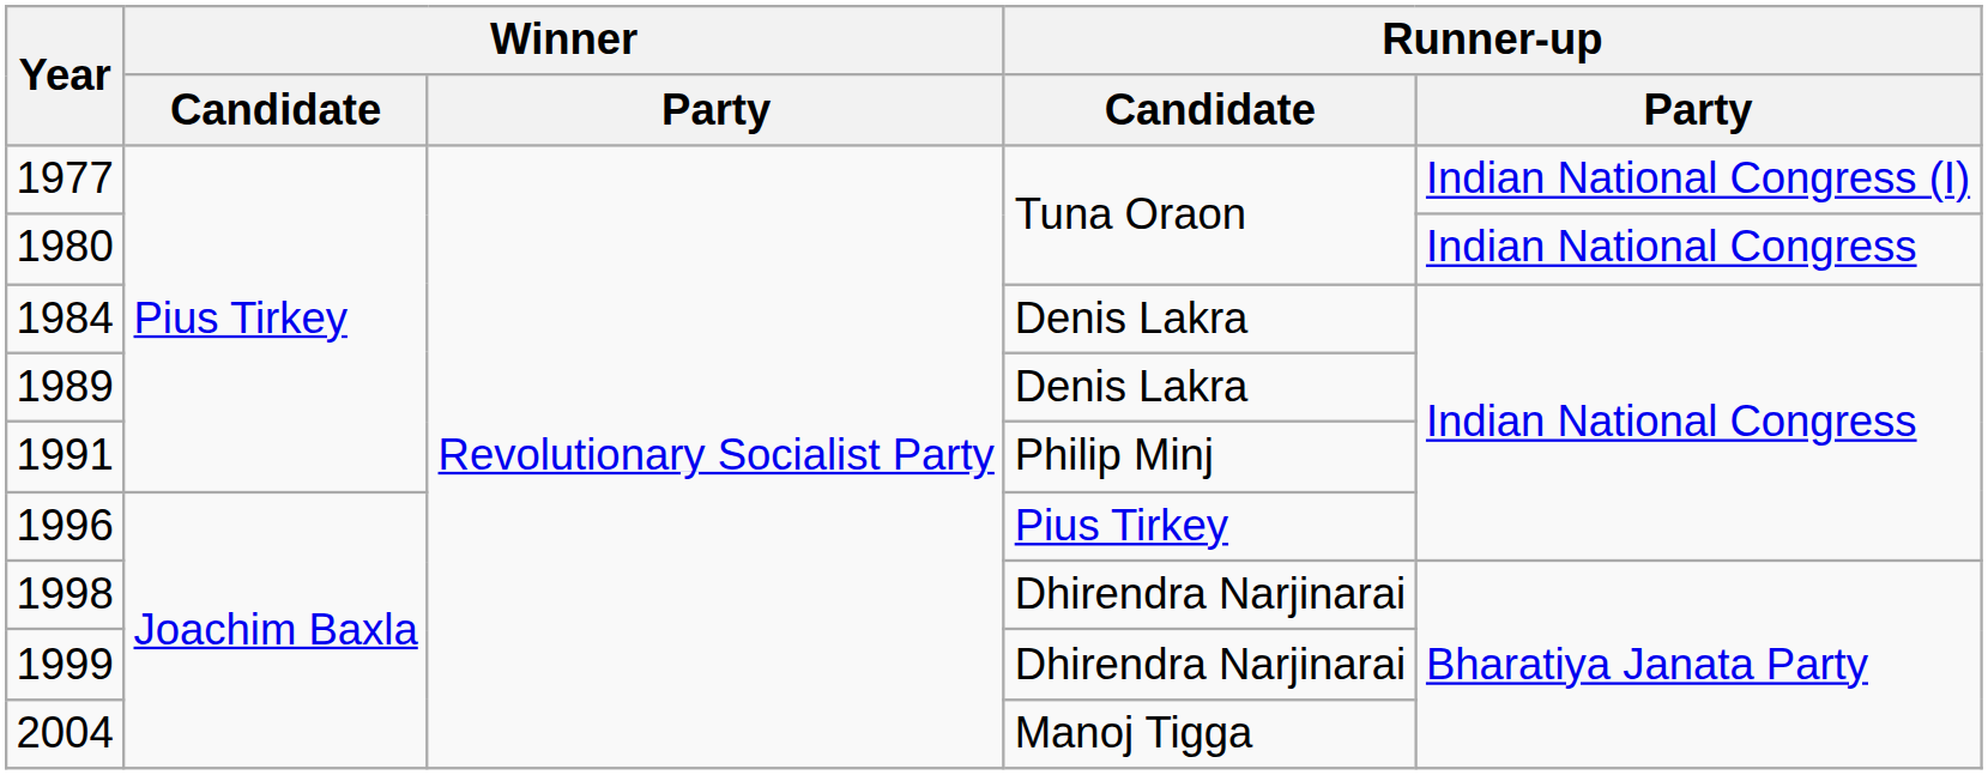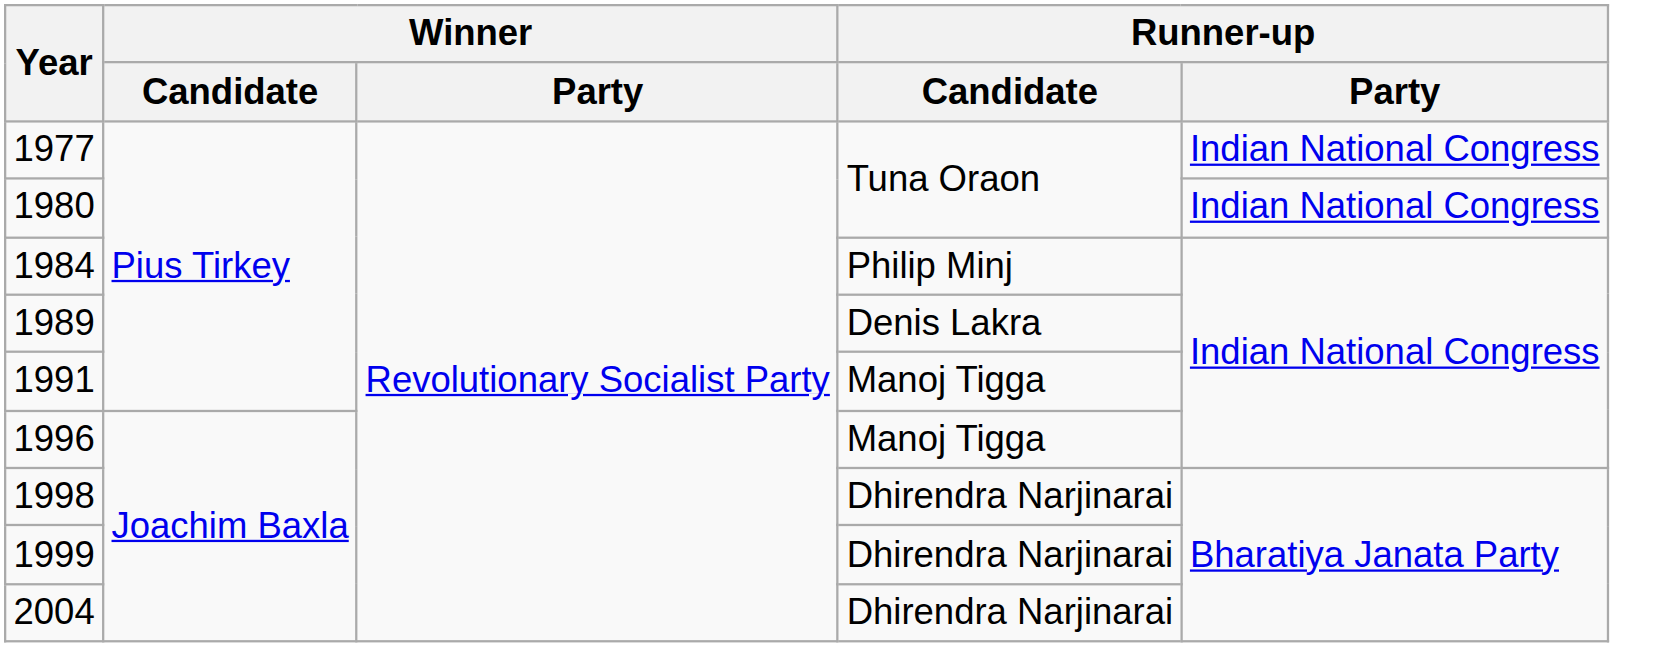 <table class="wikitable sortable">
 <tr>
 <th rowspan="2">Year</th>
 <th colspan="2">Winner</th>
 <th colspan="2">Runner-up</th>
 </tr>
 <tr>
 <th>Candidate</th>
 <th>Party</th>
 <th>Candidate</th>
 <th>Party</th>
 </tr>
 <tr>
 <td>1977</td>
 <td rowspan="5"><a href='#'>Pius Tirkey</a></td>
 <td rowspan="9"><a href='#'>Revolutionary Socialist Party</a></td>
 <td rowspan="2">Tuna Oraon</td>
-<td><a href='#'>Indian National Congress (I)</a></td>
+<td><a href='#'>Indian National Congress</a></td>
 </tr>
 <tr>
 <td>1980</td>
 <td><a href='#'>Indian National Congress</a></td>
 </tr>
 <tr>
 <td>1984</td>
-<td>Denis Lakra</td>
+<td>Philip Minj</td>
 <td rowspan="4"><a href='#'>Indian National Congress</a></td>
 </tr>
 <tr>
 <td>1989</td>
 <td>Denis Lakra</td>
 </tr>
 <tr>
 <td>1991</td>
-<td>Philip Minj</td>
+<td>Manoj Tigga</td>
 </tr>
 <tr>
 <td>1996</td>
 <td rowspan="4"><a href='#'>Joachim Baxla</a></td>
-<td><a href='#'>Pius Tirkey</a></td>
+<td>Manoj Tigga</td>
 </tr>
 <tr>
 <td>1998</td>
 <td>Dhirendra Narjinarai</td>
 <td rowspan="3"><a href='#'>Bharatiya Janata Party</a></td>
 </tr>
 <tr>
 <td>1999</td>
 <td>Dhirendra Narjinarai</td>
 </tr>
 <tr>
 <td>2004</td>
-<td>Manoj Tigga</td>
+<td>Dhirendra Narjinarai</td>
 </tr>
 </table>
